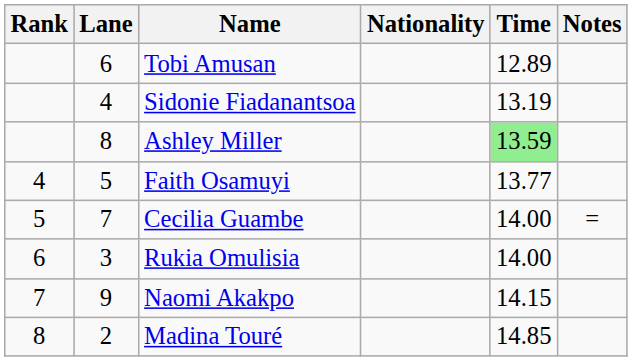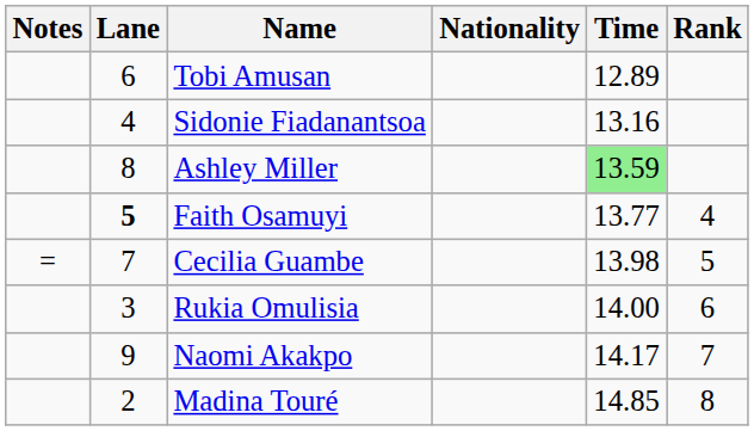 <table class="wikitable sortable" style="text-align:center">
 <tr>
-<th>Rank</th>
+<th>Notes</th>
 <th>Lane</th>
 <th>Name</th>
 <th>Nationality</th>
 <th>Time</th>
-<th>Notes</th>
+<th>Rank</th>
 </tr>
 <tr>
 <td></td>
 <td>6</td>
 <td align=left><a href='#'>Tobi Amusan</a></td>
 <td align=left></td>
 <td>12.89</td>
 <td></td>
 </tr>
 <tr>
 <td></td>
 <td>4</td>
 <td align=left><a href='#'>Sidonie Fiadanantsoa</a></td>
 <td align=left></td>
-<td>13.19</td>
+<td>13.16</td>
 <td></td>
 </tr>
 <tr>
 <td></td>
 <td>8</td>
 <td align=left><a href='#'>Ashley Miller</a></td>
 <td align=left></td>
 <td style="background: lightgreen;">13.59</td>
 <td></td>
 </tr>
 <tr>
-<td>4</td>
-<td>5</td>
+<td></td>
+<td><strong>5</strong></td>
 <td align=left><a href='#'>Faith Osamuyi</a></td>
 <td align=left></td>
 <td>13.77</td>
-<td></td>
+<td>4</td>
 </tr>
 <tr>
-<td>5</td>
+<td>=</td>
 <td>7</td>
 <td align=left><a href='#'>Cecilia Guambe</a></td>
 <td align=left></td>
-<td>14.00</td>
-<td>=</td>
+<td>13.98</td>
+<td>5</td>
 </tr>
 <tr>
-<td>6</td>
+<td></td>
 <td>3</td>
 <td align=left><a href='#'>Rukia Omulisia</a></td>
 <td align=left></td>
 <td>14.00</td>
-<td></td>
+<td>6</td>
 </tr>
 <tr>
-<td>7</td>
+<td></td>
 <td>9</td>
 <td align=left><a href='#'>Naomi Akakpo</a></td>
 <td align=left></td>
-<td>14.15</td>
-<td></td>
+<td>14.17</td>
+<td>7</td>
 </tr>
 <tr>
-<td>8</td>
+<td></td>
 <td>2</td>
 <td align=left><a href='#'>Madina Touré</a></td>
 <td align=left></td>
 <td>14.85</td>
-<td></td>
+<td>8</td>
 </tr>
 </table>
